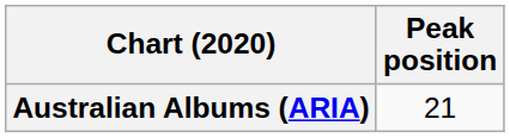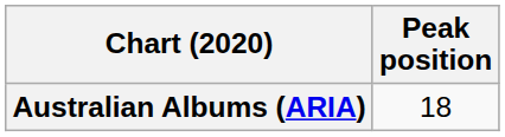 <table class="wikitable plainrowheaders" style="text-align:center">
 <tr>
 <th scope="col">Chart (2020)</th>
 <th scope="col">Peak<br>position</th>
 </tr>
 <tr>
 <th scope="row">Australian Albums (<a href='#'>ARIA</a>)</th>
-<td>21</td>
+<td>18</td>
 </tr>
 </table>
